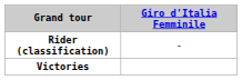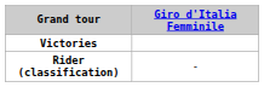 <table class="wikitable" style="background-color:#ffffff; text-align:center;">
 <tr ---->
 <th scope="row" style="background-color:#CCCCCC; text-align:center; width:150px;">Grand tour</th>
 <th scope="col" style="background-color:#CCCCCC; width:150px;"><a href='#'>Giro d'Italia Femminile</a></th>
 </tr>
 <tr>
+<th scope="row" style="background-color:#ffffff; text-align:center;">Victories</th>
+<td></td>
+</tr>
+<tr>
 <th scope="row" style="background-color:#ffffff; text-align:center;">Rider (classification)</th>
 <td>-</td>
 </tr>
-<tr>
-<th scope="row" style="background-color:#ffffff; text-align:center;">Victories</th>
-<td></td>
-</tr>
 </table>
